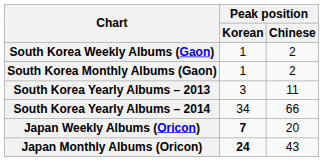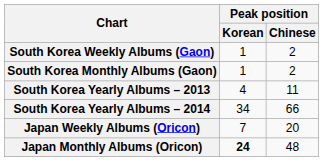 <table class="wikitable plainrowheaders">
 <tr>
 <th rowspan="2" scope="col">Chart</th>
 <th colspan="3" scope="col">Peak position</th>
 </tr>
 <tr>
 <th scope="col">Korean</th>
 <th scope="col">Chinese</th>
 </tr>
 <tr>
 <th scope="row">South Korea Weekly Albums (<a href='#'>Gaon</a>)</th>
 <td align="center">1</td>
 <td align="center">2</td>
 </tr>
 <tr>
 <th scope="row">South Korea Monthly Albums (Gaon)</th>
 <td align="center">1</td>
 <td align="center">2</td>
 </tr>
 <tr>
 <th scope="row">South Korea Yearly Albums – 2013</th>
-<td align="center">3</td>
+<td align="center">4</td>
 <td align="center">11</td>
 </tr>
 <tr>
 <th scope="row">South Korea Yearly Albums – 2014</th>
 <td align="center">34</td>
 <td align="center">66</td>
 </tr>
 <tr>
 <th scope="row">Japan Weekly Albums (<a href='#'>Oricon</a>)</th>
-<td align="center"><strong>7</strong></td>
+<td align="center">7</td>
 <td align="center">20</td>
 </tr>
 <tr>
 <th scope="row">Japan Monthly Albums (Oricon)</th>
 <td align="center"><strong>24</strong></td>
-<td align="center">43</td>
+<td align="center">48</td>
 </tr>
 </table>
